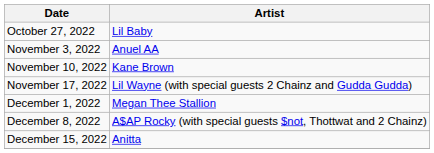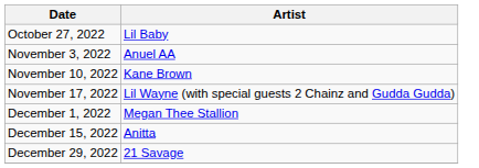 <table class="wikitable sortable">
 <tr>
 <th scope="col" data-sort-type="usLongDate">Date</th>
 <th scope="col">Artist</th>
 </tr>
 <tr>
 <td>October 27, 2022</td>
 <td><a href='#'>Lil Baby</a></td>
 </tr>
 <tr>
 <td>November 3, 2022</td>
 <td><a href='#'>Anuel AA</a></td>
 </tr>
 <tr>
 <td>November 10, 2022</td>
 <td><a href='#'>Kane Brown</a></td>
 </tr>
 <tr>
 <td>November 17, 2022</td>
 <td><a href='#'>Lil Wayne</a> (with special guests 2 Chainz and <a href='#'>Gudda Gudda</a>)</td>
 </tr>
 <tr>
 <td>December 1, 2022</td>
 <td><a href='#'>Megan Thee Stallion</a></td>
 </tr>
 <tr>
-<td>December 8, 2022</td>
-<td><a href='#'>A$AP Rocky</a> (with special guests <a href='#'>$not</a>, Thottwat and 2 Chainz)</td>
-</tr>
-<tr>
 <td>December 15, 2022</td>
 <td><a href='#'>Anitta</a></td>
 </tr>
 <tr>
+<td>December 29, 2022</td>
+<td><a href='#'>21 Savage</a></td>
+</tr>
+<tr>
 </tr>
 </table>
